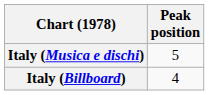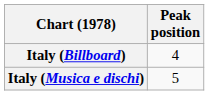 <table class="wikitable plainrowheaders" style="text-align:center">
 <tr>
 <th scope="col">Chart (1978)</th>
 <th scope="col">Peak<br>position</th>
 </tr>
 <tr>
+<th scope="row">Italy (<em><a href='#'>Billboard</a></em>)</th>
+<td>4</td>
+</tr>
+<tr>
 <th scope="row">Italy (<em><a href='#'>Musica e dischi</a></em>)</th>
 <td>5</td>
 </tr>
-<tr>
-<th scope="row">Italy (<em><a href='#'>Billboard</a></em>)</th>
-<td>4</td>
-</tr>
 </table>
